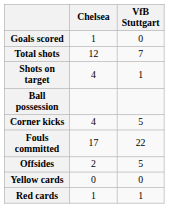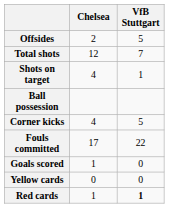 <table class="wikitable plainrowheaders" style="text-align: center">
 <tr>
 <th scope="col" style="width:100px"></th>
 <th scope="col" style="width:70px">Chelsea</th>
 <th scope="col" style="width:70px">VfB Stuttgart</th>
 </tr>
 <tr>
-<th scope=row>Goals scored</th>
-<td>1</td>
-<td>0</td>
+<th scope=row>Offsides</th>
+<td>2</td>
+<td>5</td>
 </tr>
 <tr>
 <th scope=row>Total shots</th>
 <td>12</td>
 <td>7</td>
 </tr>
 <tr>
 <th scope=row>Shots on target</th>
 <td>4</td>
 <td>1</td>
 </tr>
 <tr>
 <th scope=row>Ball possession</th>
 <td></td>
 <td></td>
 </tr>
 <tr>
 <th scope=row>Corner kicks</th>
 <td>4</td>
 <td>5</td>
 </tr>
 <tr>
 <th scope=row>Fouls committed</th>
 <td>17</td>
 <td>22</td>
 </tr>
 <tr>
-<th scope=row>Offsides</th>
-<td>2</td>
-<td>5</td>
+<th scope=row>Goals scored</th>
+<td>1</td>
+<td>0</td>
 </tr>
 <tr>
 <th scope=row>Yellow cards</th>
 <td>0</td>
 <td>0</td>
 </tr>
 <tr>
 <th scope=row>Red cards</th>
 <td>1</td>
-<td>1</td>
+<td><strong>1</strong></td>
 </tr>
 </table>
